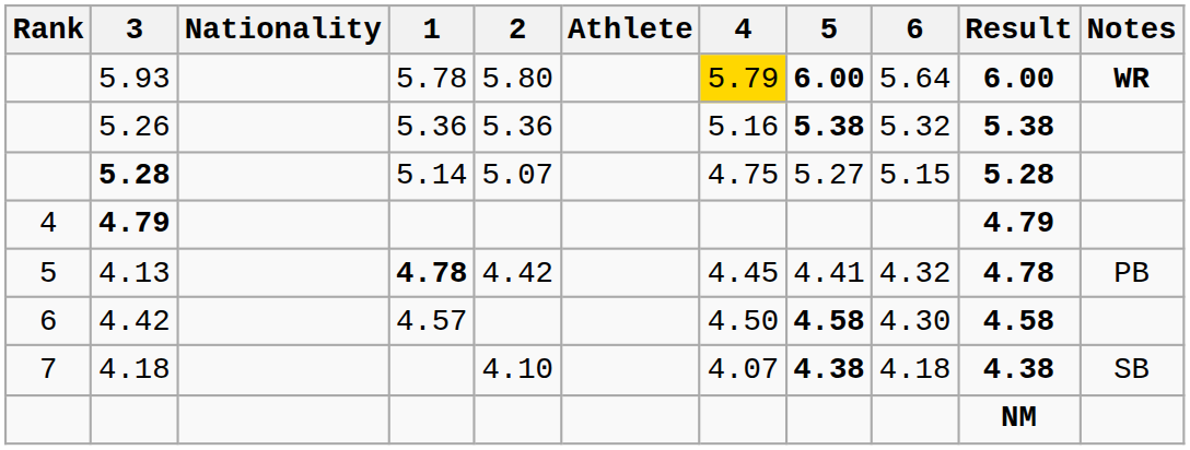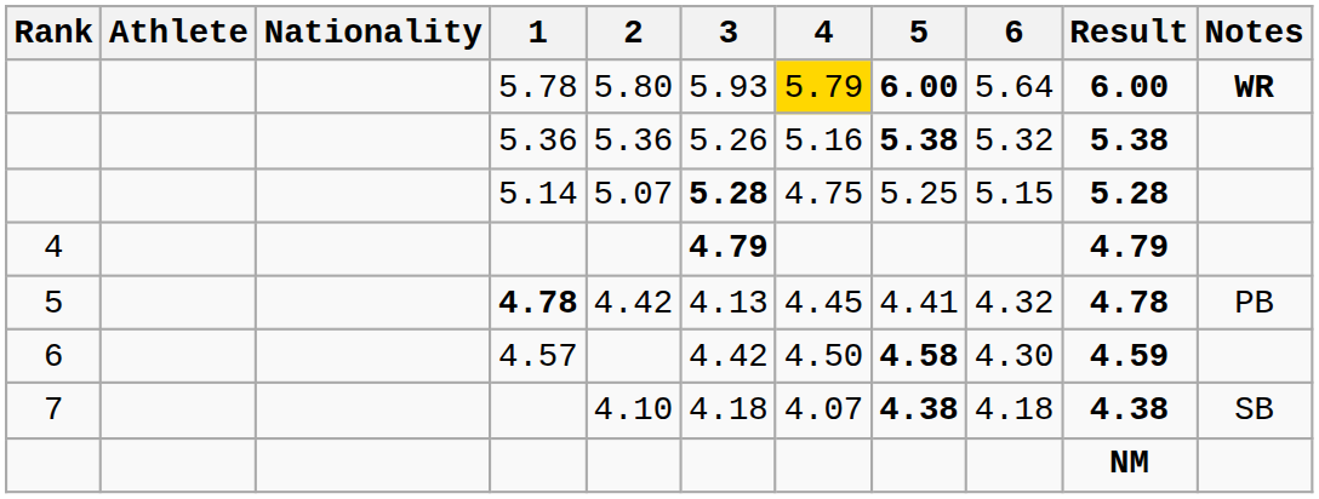 <table class="wikitable sortable" style="text-align:center">
 <tr>
 <th>Rank</th>
-<th width="25">3</th>
+<th>Athlete</th>
 <th>Nationality</th>
 <th width="25">1</th>
 <th width="25">2</th>
-<th>Athlete</th>
+<th width="25">3</th>
 <th width="25">4</th>
 <th width="25">5</th>
 <th width="25">6</th>
 <th>Result</th>
 <th>Notes</th>
 </tr>
 <tr>
 <td></td>
-<td>5.93</td>
+<td align=left></td>
 <td align="left"></td>
 <td>5.78</td>
 <td>5.80</td>
-<td align=left></td>
+<td>5.93</td>
 <td style="background: gold;">5.79</td>
 <td><strong>6.00</strong></td>
 <td>5.64</td>
 <td><strong>6.00</strong></td>
 <td><strong>WR</strong></td>
 </tr>
 <tr>
 <td></td>
-<td>5.26</td>
+<td align=left></td>
 <td align="left"></td>
 <td>5.36</td>
 <td>5.36</td>
-<td align=left></td>
+<td>5.26</td>
 <td>5.16</td>
 <td><strong>5.38</strong></td>
 <td>5.32</td>
 <td><strong>5.38</strong></td>
 <td></td>
 </tr>
 <tr>
 <td></td>
-<td><strong>5.28</strong></td>
+<td align=left></td>
 <td align="left"></td>
 <td>5.14</td>
 <td>5.07</td>
-<td align=left></td>
+<td><strong>5.28</strong></td>
 <td>4.75</td>
-<td>5.27</td>
+<td>5.25</td>
 <td>5.15</td>
 <td><strong>5.28</strong></td>
 <td></td>
 </tr>
 <tr>
 <td>4</td>
-<td><strong>4.79</strong></td>
+<td align=left></td>
 <td align="left"></td>
 <td></td>
 <td></td>
-<td align=left></td>
+<td><strong>4.79</strong></td>
 <td></td>
 <td></td>
 <td></td>
 <td><strong>4.79</strong></td>
 <td></td>
 </tr>
 <tr>
 <td>5</td>
-<td>4.13</td>
+<td align=left></td>
 <td align="left"></td>
 <td><strong>4.78</strong></td>
 <td>4.42</td>
-<td align=left></td>
+<td>4.13</td>
 <td>4.45</td>
 <td>4.41</td>
 <td>4.32</td>
 <td><strong>4.78</strong></td>
 <td>PB</td>
 </tr>
 <tr>
 <td>6</td>
-<td>4.42</td>
+<td align=left></td>
 <td align="left"></td>
 <td>4.57</td>
 <td></td>
-<td align=left></td>
+<td>4.42</td>
 <td>4.50</td>
 <td><strong>4.58</strong></td>
 <td>4.30</td>
-<td><strong>4.58</strong></td>
+<td><strong>4.59</strong></td>
 <td></td>
 </tr>
 <tr>
 <td>7</td>
-<td>4.18</td>
+<td align=left></td>
 <td align="left"></td>
 <td></td>
 <td>4.10</td>
-<td align=left></td>
+<td>4.18</td>
 <td>4.07</td>
 <td><strong>4.38</strong></td>
 <td>4.18</td>
 <td><strong>4.38</strong></td>
 <td>SB</td>
 </tr>
 <tr>
 <td></td>
-<td></td>
+<td align=left></td>
 <td align="left"></td>
 <td></td>
 <td></td>
-<td align=left></td>
+<td></td>
 <td></td>
 <td></td>
 <td></td>
 <td><strong>NM</strong></td>
 <td></td>
 </tr>
 </table>
